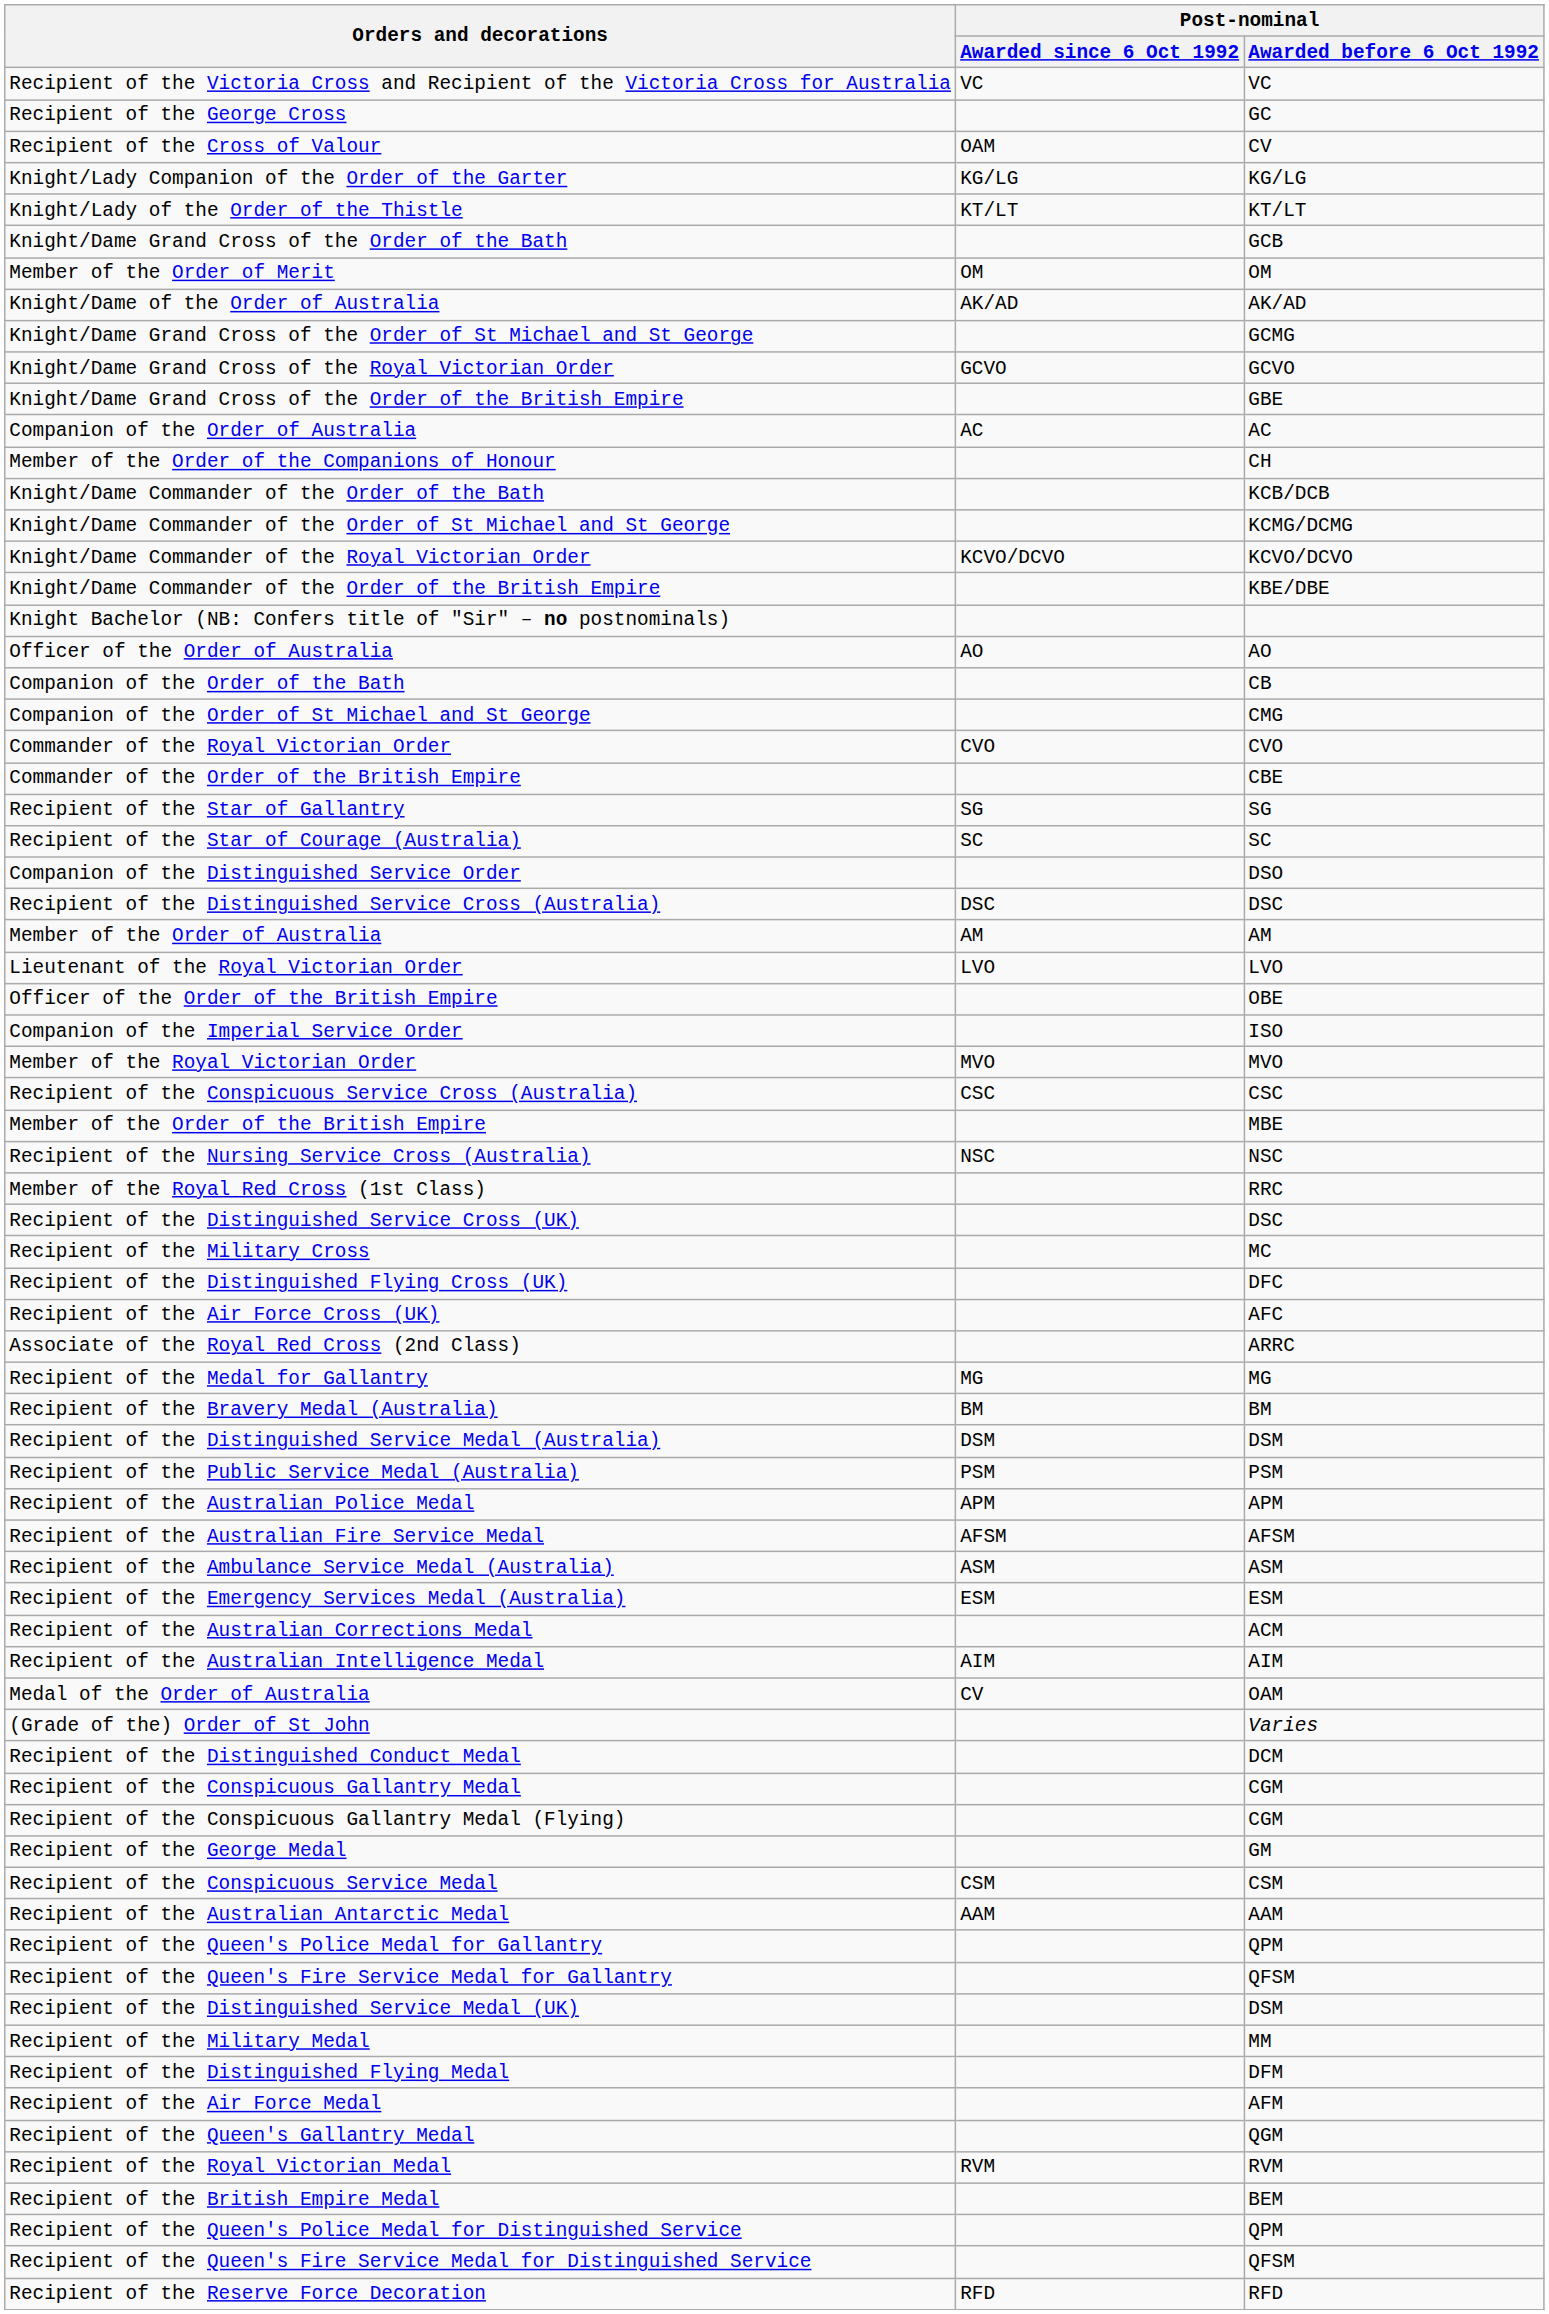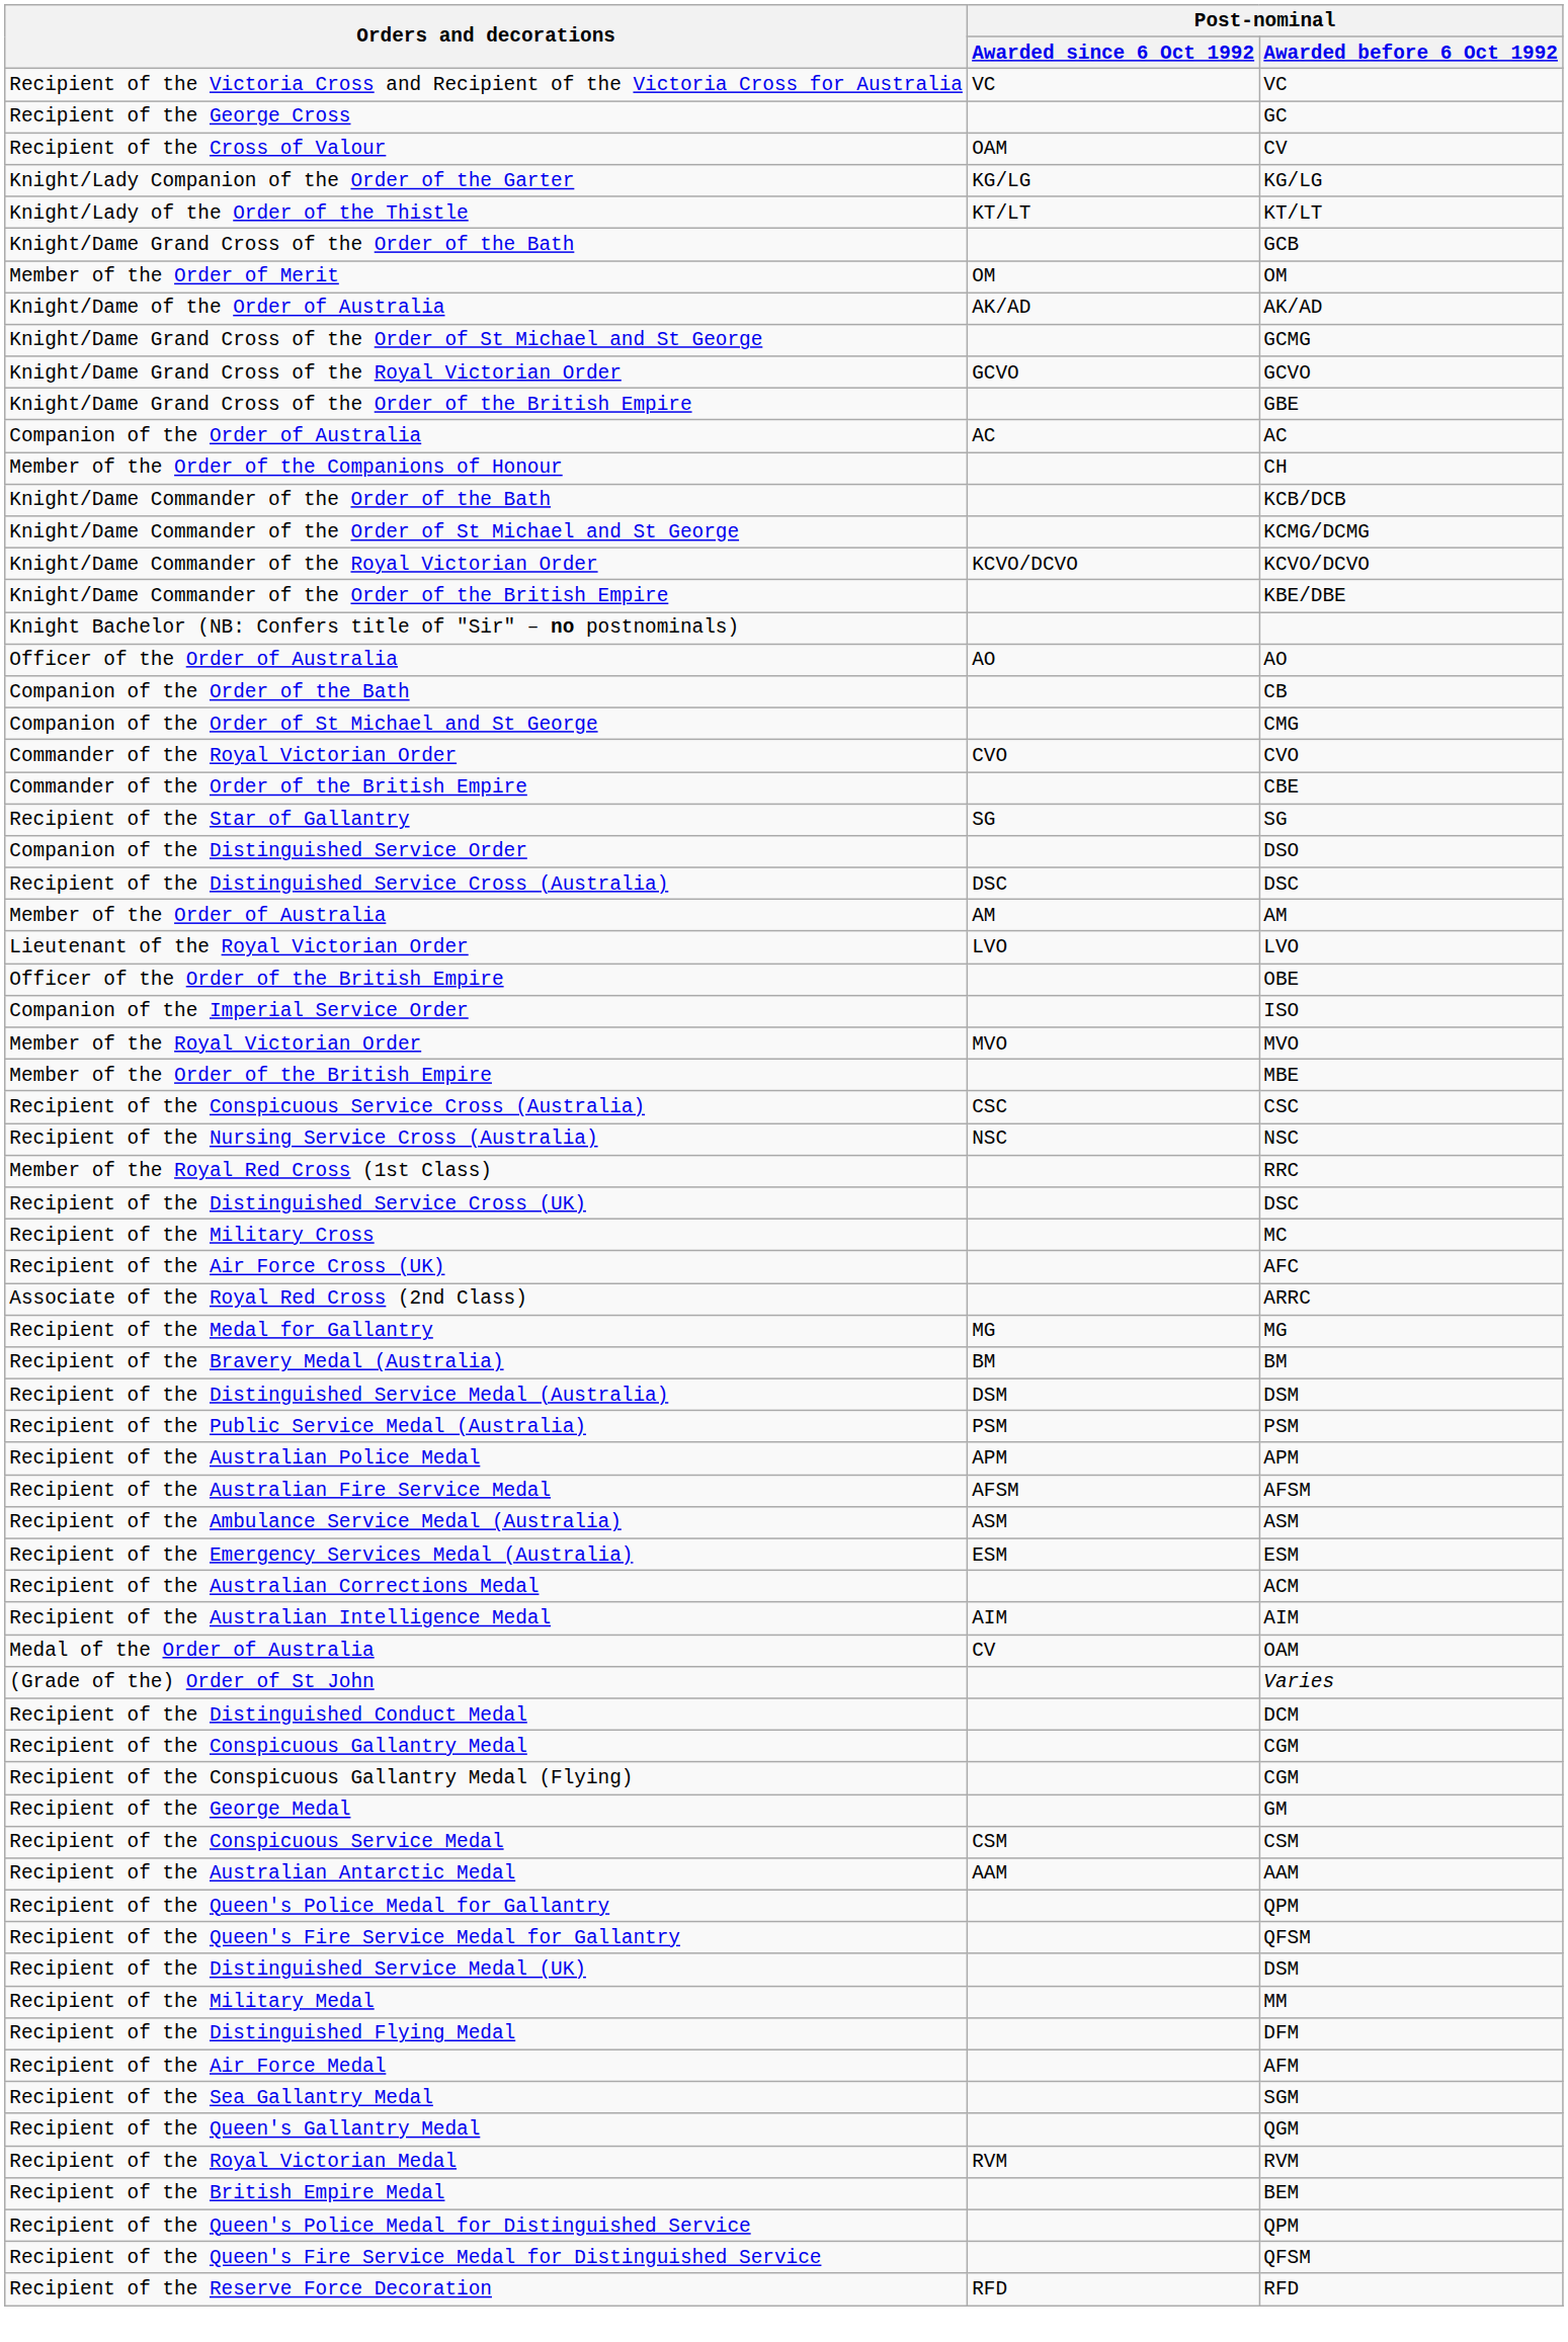 <table class="wikitable">
 <tr>
 <th rowspan="2">Orders and decorations</th>
 <th colspan="2">Post-nominal</th>
 </tr>
 <tr>
 <th><a href='#'>Awarded since 6 Oct 1992</a></th>
 <th><a href='#'>Awarded before 6 Oct 1992</a></th>
 </tr>
 <tr>
 <td>Recipient of the <a href='#'>Victoria Cross</a> and Recipient of the <a href='#'>Victoria Cross for Australia</a></td>
 <td>VC</td>
 <td>VC</td>
 </tr>
 <tr>
 <td>Recipient of the <a href='#'>George Cross</a></td>
 <td></td>
 <td>GC</td>
 </tr>
 <tr>
 <td>Recipient of the <a href='#'>Cross of Valour</a></td>
 <td>OAM</td>
 <td>CV</td>
 </tr>
 <tr>
 <td>Knight/Lady Companion of the <a href='#'>Order of the Garter</a></td>
 <td>KG/LG</td>
 <td>KG/LG</td>
 </tr>
 <tr>
 <td>Knight/Lady of the <a href='#'>Order of the Thistle</a></td>
 <td>KT/LT</td>
 <td>KT/LT</td>
 </tr>
 <tr>
 <td>Knight/Dame Grand Cross of the <a href='#'>Order of the Bath</a></td>
 <td></td>
 <td>GCB</td>
 </tr>
 <tr>
 <td>Member of the <a href='#'>Order of Merit</a></td>
 <td>OM</td>
 <td>OM</td>
 </tr>
 <tr>
 <td>Knight/Dame of the <a href='#'>Order of Australia</a></td>
 <td>AK/AD</td>
 <td>AK/AD</td>
 </tr>
 <tr>
 <td>Knight/Dame Grand Cross of the <a href='#'>Order of St Michael and St George</a></td>
 <td></td>
 <td>GCMG</td>
 </tr>
 <tr>
 <td>Knight/Dame Grand Cross of the <a href='#'>Royal Victorian Order</a></td>
 <td>GCVO</td>
 <td>GCVO</td>
 </tr>
 <tr>
 <td>Knight/Dame Grand Cross of the <a href='#'>Order of the British Empire</a></td>
 <td></td>
 <td>GBE</td>
 </tr>
 <tr>
 <td>Companion of the <a href='#'>Order of Australia</a></td>
 <td>AC</td>
 <td>AC</td>
 </tr>
 <tr>
 <td>Member of the <a href='#'>Order of the Companions of Honour</a></td>
 <td></td>
 <td>CH</td>
 </tr>
 <tr>
 <td>Knight/Dame Commander of the <a href='#'>Order of the Bath</a></td>
 <td></td>
 <td>KCB/DCB</td>
 </tr>
 <tr>
 <td>Knight/Dame Commander of the <a href='#'>Order of St Michael and St George</a></td>
 <td></td>
 <td>KCMG/DCMG</td>
 </tr>
 <tr>
 <td>Knight/Dame Commander of the <a href='#'>Royal Victorian Order</a></td>
 <td>KCVO/DCVO</td>
 <td>KCVO/DCVO</td>
 </tr>
 <tr>
 <td>Knight/Dame Commander of the <a href='#'>Order of the British Empire</a></td>
 <td></td>
 <td>KBE/DBE</td>
 </tr>
 <tr>
 <td>Knight Bachelor (NB: Confers title of "Sir" – <strong>no</strong> postnominals)</td>
 <td></td>
 <td></td>
 </tr>
 <tr>
 <td>Officer of the <a href='#'>Order of Australia</a></td>
 <td>AO</td>
 <td>AO</td>
 </tr>
 <tr>
 <td>Companion of the <a href='#'>Order of the Bath</a></td>
 <td></td>
 <td>CB</td>
 </tr>
 <tr>
 <td>Companion of the <a href='#'>Order of St Michael and St George</a></td>
 <td></td>
 <td>CMG</td>
 </tr>
 <tr>
 <td>Commander of the <a href='#'>Royal Victorian Order</a></td>
 <td>CVO</td>
 <td>CVO</td>
 </tr>
 <tr>
 <td>Commander of the <a href='#'>Order of the British Empire</a></td>
 <td></td>
 <td>CBE</td>
 </tr>
 <tr>
 <td>Recipient of the <a href='#'>Star of Gallantry</a></td>
 <td>SG</td>
 <td>SG</td>
 </tr>
 <tr>
-<td>Recipient of the <a href='#'>Star of Courage (Australia)</a></td>
-<td>SC</td>
-<td>SC</td>
-</tr>
-<tr>
 <td>Companion of the <a href='#'>Distinguished Service Order</a></td>
 <td></td>
 <td>DSO</td>
 </tr>
 <tr>
 <td>Recipient of the <a href='#'>Distinguished Service Cross (Australia)</a></td>
 <td>DSC</td>
 <td>DSC</td>
 </tr>
 <tr>
 <td>Member of the <a href='#'>Order of Australia</a></td>
 <td>AM</td>
 <td>AM</td>
 </tr>
 <tr>
 <td>Lieutenant of the <a href='#'>Royal Victorian Order</a></td>
 <td>LVO</td>
 <td>LVO</td>
 </tr>
 <tr>
 <td>Officer of the <a href='#'>Order of the British Empire</a></td>
 <td></td>
 <td>OBE</td>
 </tr>
 <tr>
 <td>Companion of the <a href='#'>Imperial Service Order</a></td>
 <td></td>
 <td>ISO</td>
 </tr>
 <tr>
 <td>Member of the <a href='#'>Royal Victorian Order</a></td>
 <td>MVO</td>
 <td>MVO</td>
 </tr>
 <tr>
+<td>Member of the <a href='#'>Order of the British Empire</a></td>
+<td></td>
+<td>MBE</td>
+</tr>
+<tr>
 <td>Recipient of the <a href='#'>Conspicuous Service Cross (Australia)</a></td>
 <td>CSC</td>
 <td>CSC</td>
-</tr>
-<tr>
-<td>Member of the <a href='#'>Order of the British Empire</a></td>
-<td></td>
-<td>MBE</td>
 </tr>
 <tr>
 <td>Recipient of the <a href='#'>Nursing Service Cross (Australia)</a></td>
 <td>NSC</td>
 <td>NSC</td>
 </tr>
 <tr>
 <td>Member of the <a href='#'>Royal Red Cross</a> (1st Class)</td>
 <td></td>
 <td>RRC</td>
 </tr>
 <tr>
 <td>Recipient of the <a href='#'>Distinguished Service Cross (UK)</a></td>
 <td></td>
 <td>DSC</td>
 </tr>
 <tr>
 <td>Recipient of the <a href='#'>Military Cross</a></td>
 <td></td>
 <td>MC</td>
-</tr>
-<tr>
-<td>Recipient of the <a href='#'>Distinguished Flying Cross (UK)</a></td>
-<td></td>
-<td>DFC</td>
 </tr>
 <tr>
 <td>Recipient of the <a href='#'>Air Force Cross (UK)</a></td>
 <td></td>
 <td>AFC</td>
 </tr>
 <tr>
 <td>Associate of the <a href='#'>Royal Red Cross</a> (2nd Class)</td>
 <td></td>
 <td>ARRC</td>
 </tr>
 <tr>
 <td>Recipient of the <a href='#'>Medal for Gallantry</a></td>
 <td>MG</td>
 <td>MG</td>
 </tr>
 <tr>
 <td>Recipient of the <a href='#'>Bravery Medal (Australia)</a></td>
 <td>BM</td>
 <td>BM</td>
 </tr>
 <tr>
 <td>Recipient of the <a href='#'>Distinguished Service Medal (Australia)</a></td>
 <td>DSM</td>
 <td>DSM</td>
 </tr>
 <tr>
 <td>Recipient of the <a href='#'>Public Service Medal (Australia)</a></td>
 <td>PSM</td>
 <td>PSM</td>
 </tr>
 <tr>
 <td>Recipient of the <a href='#'>Australian Police Medal</a></td>
 <td>APM</td>
 <td>APM</td>
 </tr>
 <tr>
 <td>Recipient of the <a href='#'>Australian Fire Service Medal</a></td>
 <td>AFSM</td>
 <td>AFSM</td>
 </tr>
 <tr>
 <td>Recipient of the <a href='#'>Ambulance Service Medal (Australia)</a></td>
 <td>ASM</td>
 <td>ASM</td>
 </tr>
 <tr>
 <td>Recipient of the <a href='#'>Emergency Services Medal (Australia)</a></td>
 <td>ESM</td>
 <td>ESM</td>
 </tr>
 <tr>
 <td>Recipient of the <a href='#'>Australian Corrections Medal</a></td>
 <td></td>
 <td>ACM</td>
 </tr>
 <tr>
 <td>Recipient of the <a href='#'>Australian Intelligence Medal</a></td>
 <td>AIM</td>
 <td>AIM</td>
 </tr>
 <tr>
 <td>Medal of the <a href='#'>Order of Australia</a></td>
 <td>CV</td>
 <td>OAM</td>
 </tr>
 <tr>
 <td>(Grade of the) <a href='#'>Order of St John</a></td>
 <td></td>
 <td><em>Varies</em></td>
 </tr>
 <tr>
 <td>Recipient of the <a href='#'>Distinguished Conduct Medal</a></td>
 <td></td>
 <td>DCM</td>
 </tr>
 <tr>
 <td>Recipient of the <a href='#'>Conspicuous Gallantry Medal</a></td>
 <td></td>
 <td>CGM</td>
 </tr>
 <tr>
 <td>Recipient of the Conspicuous Gallantry Medal (Flying)</td>
 <td></td>
 <td>CGM</td>
 </tr>
 <tr>
 <td>Recipient of the <a href='#'>George Medal</a></td>
 <td></td>
 <td>GM</td>
 </tr>
 <tr>
 <td>Recipient of the <a href='#'>Conspicuous Service Medal</a></td>
 <td>CSM</td>
 <td>CSM</td>
 </tr>
 <tr>
 <td>Recipient of the <a href='#'>Australian Antarctic Medal</a></td>
 <td>AAM</td>
 <td>AAM</td>
 </tr>
 <tr>
 <td>Recipient of the <a href='#'>Queen's Police Medal for Gallantry</a></td>
 <td></td>
 <td>QPM</td>
 </tr>
 <tr>
 <td>Recipient of the <a href='#'>Queen's Fire Service Medal for Gallantry</a></td>
 <td></td>
 <td>QFSM</td>
 </tr>
 <tr>
 <td>Recipient of the <a href='#'>Distinguished Service Medal (UK)</a></td>
 <td></td>
 <td>DSM</td>
 </tr>
 <tr>
 <td>Recipient of the <a href='#'>Military Medal</a></td>
 <td></td>
 <td>MM</td>
 </tr>
 <tr>
 <td>Recipient of the <a href='#'>Distinguished Flying Medal</a></td>
 <td></td>
 <td>DFM</td>
 </tr>
 <tr>
 <td>Recipient of the <a href='#'>Air Force Medal</a></td>
 <td></td>
 <td>AFM</td>
 </tr>
 <tr>
+<td>Recipient of the <a href='#'>Sea Gallantry Medal</a></td>
+<td></td>
+<td>SGM</td>
+</tr>
+<tr>
 <td>Recipient of the <a href='#'>Queen's Gallantry Medal</a></td>
 <td></td>
 <td>QGM</td>
 </tr>
 <tr>
 <td>Recipient of the <a href='#'>Royal Victorian Medal</a></td>
 <td>RVM</td>
 <td>RVM</td>
 </tr>
 <tr>
 <td>Recipient of the <a href='#'>British Empire Medal</a></td>
 <td></td>
 <td>BEM</td>
 </tr>
 <tr>
 <td>Recipient of the <a href='#'>Queen's Police Medal for Distinguished Service</a></td>
 <td></td>
 <td>QPM</td>
 </tr>
 <tr>
 <td>Recipient of the <a href='#'>Queen's Fire Service Medal for Distinguished Service</a></td>
 <td></td>
 <td>QFSM</td>
 </tr>
 <tr>
 <td>Recipient of the <a href='#'>Reserve Force Decoration</a></td>
 <td>RFD</td>
 <td>RFD</td>
 </tr>
 <tr>
 </tr>
 </table>
